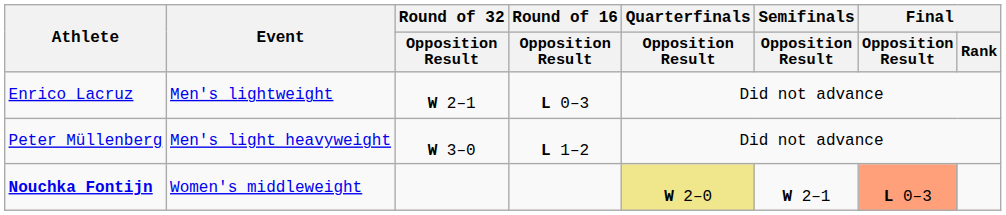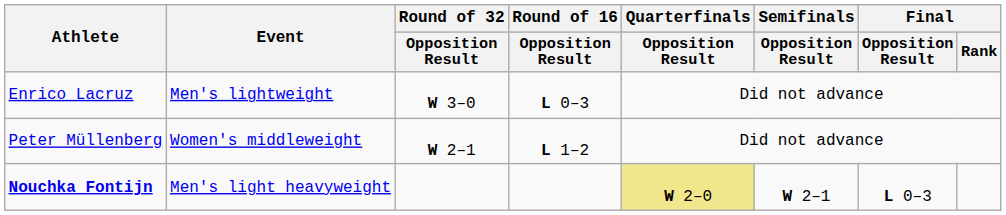 <table class="wikitable" style="font-size:90%">
 <tr>
 <th rowspan=2>Athlete</th>
 <th rowspan=2>Event</th>
 <th>Round of 32</th>
 <th>Round of 16</th>
 <th>Quarterfinals</th>
 <th>Semifinals</th>
 <th colspan=2>Final</th>
 </tr>
 <tr style="font-size:95%">
 <th>Opposition<br>Result</th>
 <th>Opposition<br>Result</th>
 <th>Opposition<br>Result</th>
 <th>Opposition<br>Result</th>
 <th>Opposition<br>Result</th>
 <th>Rank</th>
 </tr>
 <tr align=center>
 <td align=left><a href='#'>Enrico Lacruz</a></td>
 <td align=left><a href='#'>Men's lightweight</a></td>
-<td><br><strong>W</strong> 2–1</td>
+<td><br><strong>W</strong> 3–0</td>
 <td><br><strong>L</strong> 0–3</td>
 <td colspan=4>Did not advance</td>
 </tr>
 <tr align=center>
 <td align=left><a href='#'>Peter Müllenberg</a></td>
-<td align=left><a href='#'>Men's light heavyweight</a></td>
-<td><br><strong>W</strong> 3–0</td>
+<td align=left><a href='#'>Women's middleweight</a></td>
+<td><br><strong>W</strong> 2–1</td>
 <td><br><strong>L</strong> 1–2</td>
 <td colspan=4>Did not advance</td>
 </tr>
 <tr align=center>
 <td align=left><strong><a href='#'>Nouchka Fontijn</a></strong></td>
-<td align=left><a href='#'>Women's middleweight</a></td>
+<td align=left><a href='#'>Men's light heavyweight</a></td>
 <td></td>
 <td></td>
 <td style="background: khaki;"><br><strong>W</strong> 2–0</td>
 <td><br><strong>W</strong> 2–1</td>
-<td style="background: lightsalmon;"><br><strong>L</strong> 0–3</td>
+<td><br><strong>L</strong> 0–3</td>
 <td></td>
 </tr>
 </table>
